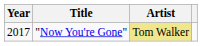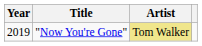 <table class="wikitable sortable">
 <tr>
 <th>Year</th>
 <th>Title</th>
 <th>Artist</th>
 <th scope=col class="unsortable"></th>
 </tr>
 <tr>
-<td>2017</td>
+<td>2019</td>
 <td>"<a href='#'>Now You're Gone</a>"</td>
 <td style="background: khaki;">Tom Walker</td>
 <td></td>
 </tr>
 </table>
